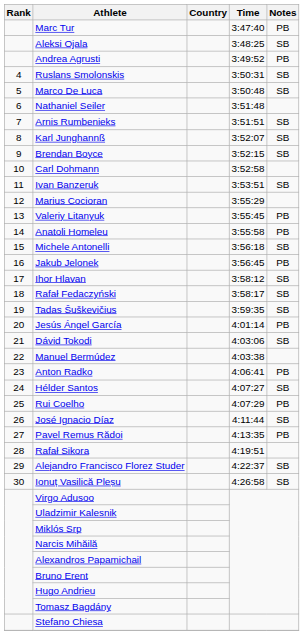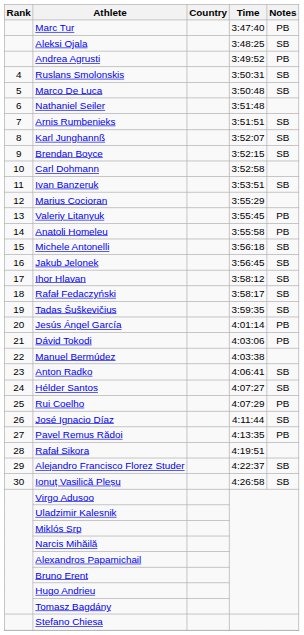 <table class="wikitable sortable" style=" text-align:center; font-size:95%;">
 <tr>
 <th>Rank</th>
 <th>Athlete</th>
 <th>Country</th>
 <th>Time</th>
 <th>Notes</th>
 </tr>
 <tr>
 <td></td>
 <td align=left><a href='#'>Marc Tur</a></td>
 <td align=left></td>
 <td>3:47:40</td>
 <td>PB</td>
 </tr>
 <tr>
 <td></td>
 <td align=left><a href='#'>Aleksi Ojala</a></td>
 <td align=left></td>
 <td>3:48:25</td>
 <td>SB</td>
 </tr>
 <tr>
 <td></td>
 <td align=left><a href='#'>Andrea Agrusti</a></td>
 <td align=left></td>
 <td>3:49:52</td>
 <td>PB</td>
 </tr>
 <tr>
 <td>4</td>
 <td align=left><a href='#'>Ruslans Smolonskis</a></td>
 <td align=left></td>
 <td>3:50:31</td>
 <td>SB</td>
 </tr>
 <tr>
 <td>5</td>
 <td align=left><a href='#'>Marco De Luca</a></td>
 <td align=left></td>
 <td>3:50:48</td>
 <td>SB</td>
 </tr>
 <tr>
 <td>6</td>
 <td align=left><a href='#'>Nathaniel Seiler</a></td>
 <td align=left></td>
 <td>3:51:48</td>
 <td></td>
 </tr>
 <tr>
 <td>7</td>
 <td align=left><a href='#'>Arnis Rumbenieks</a></td>
 <td align=left></td>
 <td>3:51:51</td>
 <td>SB</td>
 </tr>
 <tr>
 <td>8</td>
 <td align=left><a href='#'>Karl Junghannß</a></td>
 <td align=left></td>
 <td>3:52:07</td>
 <td>SB</td>
 </tr>
 <tr>
 <td>9</td>
 <td align=left><a href='#'>Brendan Boyce</a></td>
 <td align=left></td>
 <td>3:52:15</td>
 <td>SB</td>
 </tr>
 <tr>
 <td>10</td>
 <td align=left><a href='#'>Carl Dohmann</a></td>
 <td align=left></td>
 <td>3:52:58</td>
 <td></td>
 </tr>
 <tr>
 <td>11</td>
 <td align=left><a href='#'>Ivan Banzeruk</a></td>
 <td align=left></td>
 <td>3:53:51</td>
 <td>SB</td>
 </tr>
 <tr>
 <td>12</td>
 <td align=left><a href='#'>Marius Cocioran</a></td>
 <td align=left></td>
 <td>3:55:29</td>
 <td></td>
 </tr>
 <tr>
 <td>13</td>
 <td align=left><a href='#'>Valeriy Litanyuk</a></td>
 <td align=left></td>
 <td>3:55:45</td>
 <td>PB</td>
 </tr>
 <tr>
 <td>14</td>
 <td align=left><a href='#'>Anatoli Homeleu</a></td>
 <td align=left></td>
 <td>3:55:58</td>
 <td>PB</td>
 </tr>
 <tr>
 <td>15</td>
 <td align=left><a href='#'>Michele Antonelli</a></td>
 <td align=left></td>
 <td>3:56:18</td>
 <td>SB</td>
 </tr>
 <tr>
 <td>16</td>
 <td align=left><a href='#'>Jakub Jelonek</a></td>
 <td align=left></td>
 <td>3:56:45</td>
-<td>PB</td>
+<td>SB</td>
 </tr>
 <tr>
 <td>17</td>
 <td align=left><a href='#'>Ihor Hlavan</a></td>
 <td align=left></td>
 <td>3:58:12</td>
 <td>SB</td>
 </tr>
 <tr>
 <td>18</td>
 <td align=left><a href='#'>Rafał Fedaczyński</a></td>
 <td align=left></td>
 <td>3:58:17</td>
 <td>SB</td>
 </tr>
 <tr>
 <td>19</td>
 <td align=left><a href='#'>Tadas Šuškevičius</a></td>
 <td align=left></td>
 <td>3:59:35</td>
 <td>SB</td>
 </tr>
 <tr>
 <td>20</td>
 <td align=left><a href='#'>Jesús Ángel García</a></td>
 <td align=left></td>
 <td>4:01:14</td>
 <td>PB</td>
 </tr>
 <tr>
 <td>21</td>
 <td align=left><a href='#'>Dávid Tokodi</a></td>
 <td align=left></td>
 <td>4:03:06</td>
-<td>SB</td>
+<td>PB</td>
 </tr>
 <tr>
 <td>22</td>
 <td align=left><a href='#'>Manuel Bermúdez</a></td>
 <td align=left></td>
 <td>4:03:38</td>
 <td></td>
 </tr>
 <tr>
 <td>23</td>
 <td align=left><a href='#'>Anton Radko</a></td>
 <td align=left></td>
 <td>4:06:41</td>
-<td>PB</td>
+<td>SB</td>
 </tr>
 <tr>
 <td>24</td>
 <td align=left><a href='#'>Hélder Santos</a></td>
 <td align=left></td>
 <td>4:07:27</td>
 <td>SB</td>
 </tr>
 <tr>
 <td>25</td>
 <td align=left><a href='#'>Rui Coelho</a></td>
 <td align=left></td>
 <td>4:07:29</td>
 <td>PB</td>
 </tr>
 <tr>
 <td>26</td>
 <td align=left><a href='#'>José Ignacio Díaz</a></td>
 <td align=left></td>
 <td>4:11:44</td>
 <td>SB</td>
 </tr>
 <tr>
 <td>27</td>
 <td align=left><a href='#'>Pavel Remus Rădoi</a></td>
 <td align=left></td>
 <td>4:13:35</td>
 <td>PB</td>
 </tr>
 <tr>
 <td>28</td>
 <td align=left><a href='#'>Rafał Sikora</a></td>
 <td align=left></td>
 <td>4:19:51</td>
 <td></td>
 </tr>
 <tr>
 <td>29</td>
 <td align=left><a href='#'>Alejandro Francisco Florez Studer</a></td>
 <td align=left></td>
 <td>4:22:37</td>
 <td>SB</td>
 </tr>
 <tr>
 <td>30</td>
 <td align=left><a href='#'>Ionuț Vasilică Pleșu</a></td>
 <td align=left></td>
 <td>4:26:58</td>
 <td>SB</td>
 </tr>
 <tr>
 <td rowspan=8></td>
 <td align=left><a href='#'>Virgo Adusoo</a></td>
 <td align=left></td>
 <td rowspan=8 colspan=2></td>
 </tr>
 <tr>
 <td align=left><a href='#'>Uladzimir Kalesnik</a></td>
 <td align=left></td>
 </tr>
 <tr>
 <td align=left><a href='#'>Miklós Srp</a></td>
 <td align=left></td>
 </tr>
 <tr>
 <td align=left><a href='#'>Narcis Mihăilă</a></td>
 <td align=left></td>
 </tr>
 <tr>
 <td align=left><a href='#'>Alexandros Papamichail</a></td>
 <td align=left></td>
 </tr>
 <tr>
 <td align=left><a href='#'>Bruno Erent</a></td>
 <td align=left></td>
 </tr>
 <tr>
 <td align=left><a href='#'>Hugo Andrieu</a></td>
 <td align=left></td>
 </tr>
 <tr>
 <td align=left><a href='#'>Tomasz Bagdány</a></td>
 <td align=left></td>
 </tr>
 <tr>
 <td></td>
 <td align=left><a href='#'>Stefano Chiesa</a></td>
 <td align=left></td>
 <td colspan=2></td>
 </tr>
 <tr>
 </tr>
 </table>
